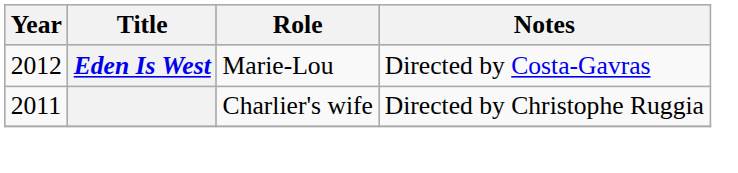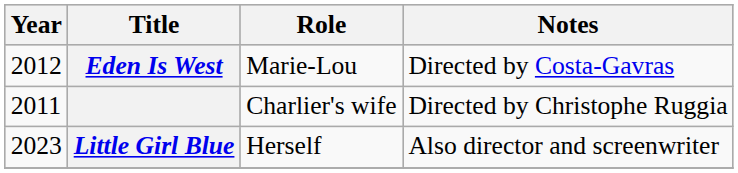 <table class="wikitable plainrowheaders sortable">
 <tr>
 <th>Year</th>
 <th>Title</th>
 <th>Role</th>
 <th>Notes</th>
 </tr>
 <tr>
 <td>2012</td>
 <th scope="row"><em><a href='#'>Eden Is West</a></em></th>
 <td>Marie-Lou</td>
 <td>Directed by <a href='#'>Costa-Gavras</a></td>
 </tr>
 <tr>
 <td>2011</td>
 <th scope="row"></th>
 <td>Charlier's wife</td>
 <td>Directed by Christophe Ruggia</td>
 </tr>
 <tr>
+<td>2023</td>
+<th scope="row"><em><a href='#'>Little Girl Blue</a></em></th>
+<td>Herself</td>
+<td>Also director and screenwriter</td>
+</tr>
+<tr>
 </tr>
 </table>
